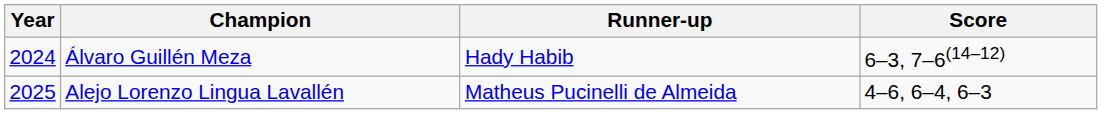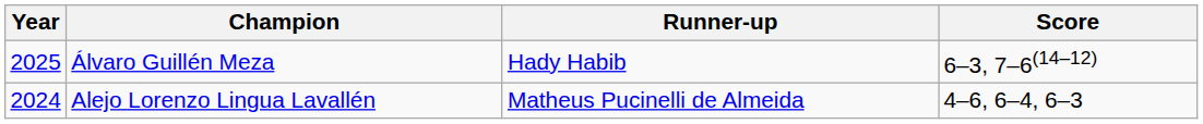 <table class="wikitable" style="font-size:100%">
 <tr>
 <th>Year</th>
 <th width="300">Champion</th>
 <th width="300">Runner-up</th>
 <th width="175">Score</th>
 </tr>
 <tr>
-<td><a href='#'>2024</a></td>
+<td><a href='#'>2025</a></td>
 <td> <a href='#'>Álvaro Guillén Meza</a></td>
 <td> <a href='#'>Hady Habib</a></td>
 <td>6–3, 7–6<sup>(14–12)</sup></td>
 </tr>
 <tr>
-<td><a href='#'>2025</a></td>
+<td><a href='#'>2024</a></td>
 <td> <a href='#'>Alejo Lorenzo Lingua Lavallén</a></td>
 <td> <a href='#'>Matheus Pucinelli de Almeida</a></td>
 <td>4–6, 6–4, 6–3</td>
 </tr>
 </table>
